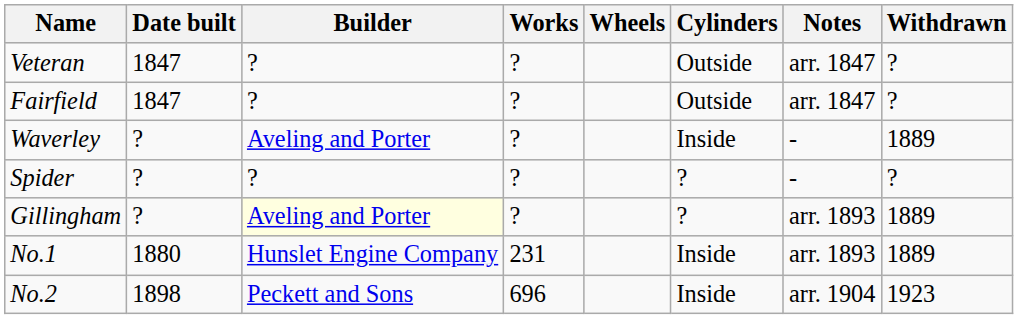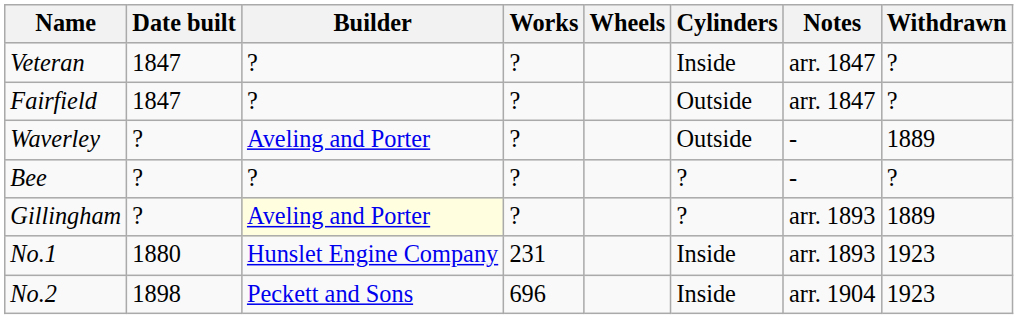 <table class="wikitable">
 <tr>
 <th>Name</th>
 <th>Date built</th>
 <th>Builder</th>
 <th>Works </th>
 <th>Wheels</th>
 <th>Cylinders</th>
 <th>Notes</th>
 <th>Withdrawn</th>
 </tr>
 <tr>
 <td><em>Veteran</em></td>
 <td>1847</td>
 <td>?</td>
 <td>?</td>
 <td></td>
-<td>Outside</td>
+<td>Inside</td>
 <td>arr. 1847</td>
 <td>?</td>
 </tr>
 <tr>
 <td><em>Fairfield</em></td>
 <td>1847</td>
 <td>?</td>
 <td>?</td>
 <td></td>
 <td>Outside</td>
 <td>arr. 1847</td>
 <td>?</td>
 </tr>
 <tr>
 <td><em>Waverley</em></td>
 <td>?</td>
 <td><a href='#'>Aveling and Porter</a></td>
 <td>?</td>
 <td></td>
-<td>Inside</td>
+<td>Outside</td>
 <td>-</td>
 <td>1889</td>
 </tr>
 <tr>
-<td><em>Spider</em></td>
+<td><em>Bee</em></td>
 <td>?</td>
 <td>?</td>
 <td>?</td>
 <td></td>
 <td>?</td>
 <td>-</td>
 <td>?</td>
 </tr>
 <tr>
 <td><em>Gillingham</em></td>
 <td>?</td>
 <td style="background: lightyellow;"><a href='#'>Aveling and Porter</a></td>
 <td>?</td>
 <td></td>
 <td>?</td>
 <td>arr. 1893</td>
 <td>1889</td>
 </tr>
 <tr>
 <td><em>No.1</em></td>
 <td>1880</td>
 <td><a href='#'>Hunslet Engine Company</a></td>
 <td>231</td>
 <td></td>
 <td>Inside</td>
 <td>arr. 1893</td>
-<td>1889</td>
+<td>1923</td>
 </tr>
 <tr>
 <td><em>No.2</em></td>
 <td>1898</td>
 <td><a href='#'>Peckett and Sons</a></td>
 <td>696</td>
 <td></td>
 <td>Inside</td>
 <td>arr. 1904</td>
 <td>1923</td>
 </tr>
 </table>
